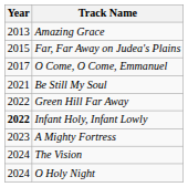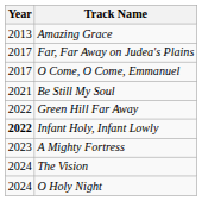 <table class="wikitable sortable" border="1" align="center">
 <tr>
 <th>Year</th>
 <th>Track Name</th>
 </tr>
 <tr>
 <td align="center">2013</td>
 <td><em>Amazing Grace</em></td>
 </tr>
 <tr>
-<td align="center">2015</td>
+<td align="center">2017</td>
 <td><em>Far, Far Away on Judea's Plains</em></td>
 </tr>
 <tr>
 <td align="center">2017</td>
 <td><em>O Come, O Come, Emmanuel</em></td>
 </tr>
 <tr>
 <td align="center">2021</td>
 <td><em>Be Still My Soul</em></td>
 </tr>
 <tr>
 <td align="center">2022</td>
 <td><em>Green Hill Far Away</em></td>
 </tr>
 <tr>
 <td align="center"><strong>2022</strong></td>
 <td><em>Infant Holy, Infant Lowly</em></td>
 </tr>
 <tr>
 <td align="center">2023</td>
 <td><em>A Mighty Fortress</em></td>
 </tr>
 <tr>
 <td align="center">2024</td>
 <td><em>The Vision</em></td>
 </tr>
 <tr>
 <td align="center">2024</td>
 <td><em>O Holy Night</em></td>
 </tr>
 </table>
